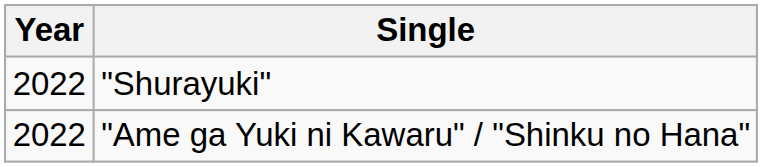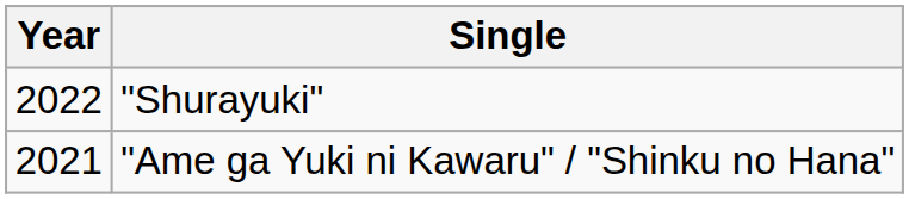 <table class="wikitable">
 <tr>
 <th>Year</th>
 <th>Single</th>
 </tr>
 <tr>
 <td>2022</td>
 <td>"Shurayuki"</td>
 </tr>
 <tr>
-<td>2022</td>
+<td>2021</td>
 <td>"Ame ga Yuki ni Kawaru" / "Shinku no Hana"</td>
 </tr>
 </table>
